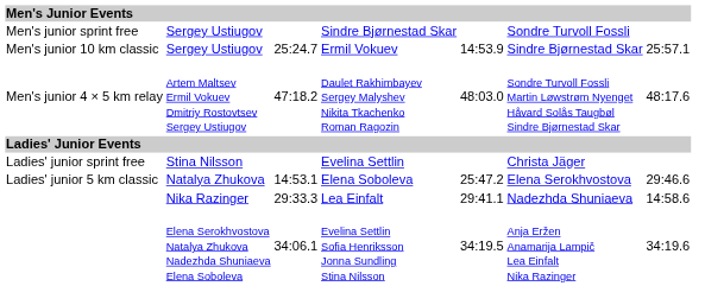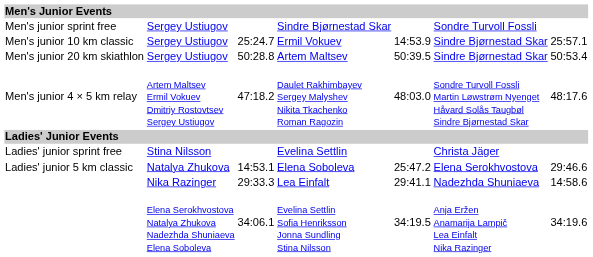 <table>
 <tr style="background:#ccc;">
 <td colspan=7><strong>Men's Junior Events</strong></td>
 </tr>
 <tr>
 <td>Men's junior sprint free</td>
 <td><a href='#'>Sergey Ustiugov</a><br></td>
 <td></td>
 <td><a href='#'>Sindre Bjørnestad Skar</a><br></td>
 <td></td>
 <td><a href='#'>Sondre Turvoll Fossli</a><br></td>
 <td></td>
 </tr>
 <tr>
 <td>Men's junior 10 km classic</td>
 <td><a href='#'>Sergey Ustiugov</a><br></td>
 <td>25:24.7</td>
 <td><a href='#'>Ermil Vokuev</a><br></td>
 <td>14:53.9</td>
 <td><a href='#'>Sindre Bjørnestad Skar</a><br></td>
 <td>25:57.1</td>
+</tr>
+<tr>
+<td>Men's junior 20 km skiathlon</td>
+<td><a href='#'>Sergey Ustiugov</a><br></td>
+<td>50:28.8</td>
+<td><a href='#'>Artem Maltsev</a><br></td>
+<td>50:39.5</td>
+<td><a href='#'>Sindre Bjørnestad Skar</a><br></td>
+<td>50:53.4</td>
 </tr>
 <tr>
 <td>Men's junior 4 × 5 km relay</td>
 <td><br><small><a href='#'>Artem Maltsev</a><br><a href='#'>Ermil Vokuev</a><br><a href='#'>Dmitriy Rostovtsev</a><br><a href='#'>Sergey Ustiugov</a></small></td>
 <td>47:18.2</td>
 <td><br><small><a href='#'>Daulet Rakhimbayev</a><br><a href='#'>Sergey Malyshev</a><br><a href='#'>Nikita Tkachenko</a><br><a href='#'>Roman Ragozin</a></small></td>
 <td>48:03.0</td>
 <td><br><small><a href='#'>Sondre Turvoll Fossli</a><br><a href='#'>Martin Løwstrøm Nyenget</a><br><a href='#'>Håvard Solås Taugbøl</a><br><a href='#'>Sindre Bjørnestad Skar</a></small></td>
 <td>48:17.6</td>
 </tr>
 <tr style="background:#ccc;">
 <td colspan=7><strong>Ladies' Junior Events</strong></td>
 </tr>
 <tr>
 <td>Ladies' junior sprint free</td>
 <td><a href='#'>Stina Nilsson</a><br></td>
 <td></td>
 <td><a href='#'>Evelina Settlin</a><br></td>
 <td></td>
 <td><a href='#'>Christa Jäger</a><br></td>
 <td></td>
 </tr>
 <tr>
 <td>Ladies' junior 5 km classic</td>
 <td><a href='#'>Natalya Zhukova</a><br></td>
 <td>14:53.1</td>
 <td><a href='#'>Elena Soboleva</a><br></td>
 <td>25:47.2</td>
 <td><a href='#'>Elena Serokhvostova</a><br></td>
 <td>29:46.6</td>
 </tr>
 <tr>
 <td></td>
 <td><a href='#'>Nika Razinger</a><br></td>
 <td>29:33.3</td>
 <td><a href='#'>Lea Einfalt</a><br></td>
 <td>29:41.1</td>
 <td><a href='#'>Nadezhda Shuniaeva</a><br></td>
 <td>14:58.6</td>
 </tr>
 <tr>
 <td></td>
 <td><br><small><a href='#'>Elena Serokhvostova</a><br><a href='#'>Natalya Zhukova</a><br><a href='#'>Nadezhda Shuniaeva</a><br><a href='#'>Elena Soboleva</a></small></td>
 <td>34:06.1</td>
 <td><br><small><a href='#'>Evelina Settlin</a><br><a href='#'>Sofia Henriksson</a><br><a href='#'>Jonna Sundling</a><br><a href='#'>Stina Nilsson</a></small></td>
 <td>34:19.5</td>
 <td><br><small><a href='#'>Anja Eržen</a><br><a href='#'>Anamarija Lampič</a><br><a href='#'>Lea Einfalt</a><br><a href='#'>Nika Razinger</a></small></td>
 <td>34:19.6</td>
 </tr>
 </table>
